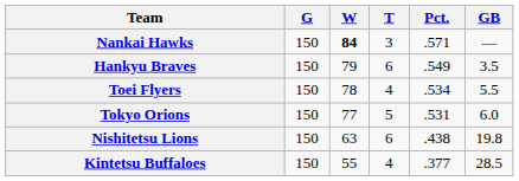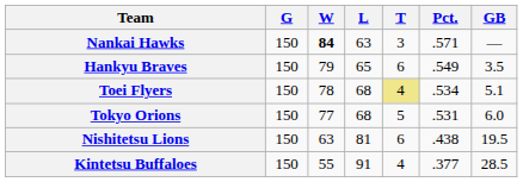 <table class="wikitable plainrowheaders" width="60%" style="text-align:center;">
 <tr>
 <th scope="col" width="35%">Team</th>
 <th scope="col" width="5%"><a href='#'>G</a></th>
 <th scope="col" width="5%"><a href='#'>W</a></th>
+<th scope="col" width="5%"><a href='#'>L</a></th>
 <th scope="col" width="5%"><a href='#'>T</a></th>
 <th scope="col" width="7%"><a href='#'>Pct.</a></th>
 <th scope="col" width="5%"><a href='#'>GB</a></th>
 </tr>
 <tr>
 <th scope="row" style="text-align:center;"><a href='#'>Nankai Hawks</a></th>
 <td>150</td>
 <td><strong>84</strong></td>
+<td>63</td>
 <td>3</td>
 <td>.571</td>
 <td>—</td>
 </tr>
 <tr>
 <th scope="row" style="text-align:center;"><a href='#'>Hankyu Braves</a></th>
 <td>150</td>
 <td>79</td>
+<td>65</td>
 <td>6</td>
 <td>.549</td>
 <td>3.5</td>
 </tr>
 <tr>
 <th scope="row" style="text-align:center;"><a href='#'>Toei Flyers</a></th>
 <td>150</td>
 <td>78</td>
-<td>4</td>
+<td>68</td>
+<td style="background: khaki;">4</td>
 <td>.534</td>
-<td>5.5</td>
+<td>5.1</td>
 </tr>
 <tr>
 <th scope="row" style="text-align:center;"><a href='#'>Tokyo Orions</a></th>
 <td>150</td>
 <td>77</td>
+<td>68</td>
 <td>5</td>
 <td>.531</td>
 <td>6.0</td>
 </tr>
 <tr>
 <th scope="row" style="text-align:center;"><a href='#'>Nishitetsu Lions</a></th>
 <td>150</td>
 <td>63</td>
+<td>81</td>
 <td>6</td>
 <td>.438</td>
-<td>19.8</td>
+<td>19.5</td>
 </tr>
 <tr>
 <th scope="row" style="text-align:center;"><a href='#'>Kintetsu Buffaloes</a></th>
 <td>150</td>
 <td>55</td>
+<td>91</td>
 <td>4</td>
 <td>.377</td>
 <td>28.5</td>
 </tr>
 </table>
